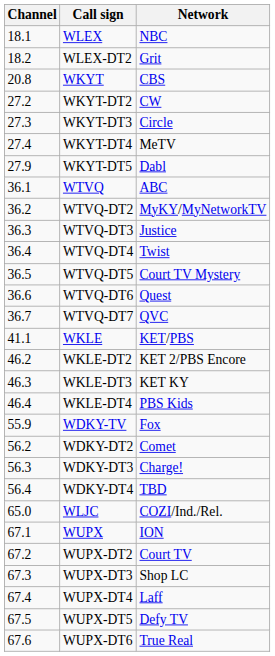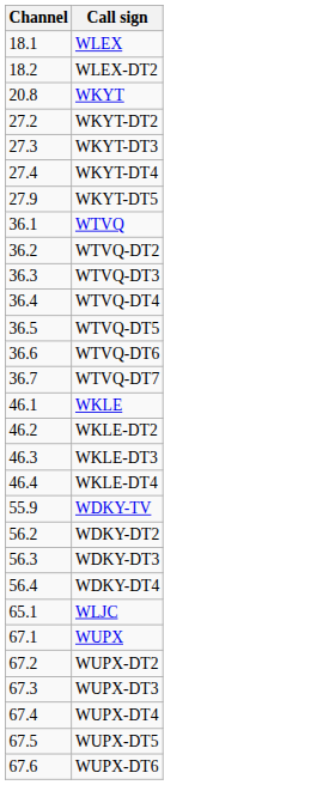 <table class="wikitable">
 <tr>
 <th>Channel</th>
 <th>Call sign</th>
-<th>Network</th>
 </tr>
 <tr>
 <td>18.1</td>
 <td><a href='#'>WLEX</a></td>
-<td><a href='#'>NBC</a></td>
 </tr>
 <tr>
 <td>18.2</td>
 <td>WLEX-DT2</td>
-<td><a href='#'>Grit</a></td>
 </tr>
 <tr>
 <td>20.8</td>
 <td><a href='#'>WKYT</a></td>
-<td><a href='#'>CBS</a></td>
 </tr>
 <tr>
 <td>27.2</td>
 <td>WKYT-DT2</td>
-<td><a href='#'>CW</a></td>
 </tr>
 <tr>
 <td>27.3</td>
 <td>WKYT-DT3</td>
-<td><a href='#'>Circle</a></td>
 </tr>
 <tr>
 <td>27.4</td>
 <td>WKYT-DT4</td>
-<td>MeTV</td>
 </tr>
 <tr>
 <td>27.9</td>
 <td>WKYT-DT5</td>
-<td><a href='#'>Dabl</a></td>
 </tr>
 <tr>
 <td>36.1</td>
 <td><a href='#'>WTVQ</a></td>
-<td><a href='#'>ABC</a></td>
 </tr>
 <tr>
 <td>36.2</td>
 <td>WTVQ-DT2</td>
-<td><a href='#'>MyKY</a>/<a href='#'>MyNetworkTV</a></td>
 </tr>
 <tr>
 <td>36.3</td>
 <td>WTVQ-DT3</td>
-<td><a href='#'>Justice</a></td>
 </tr>
 <tr>
 <td>36.4</td>
 <td>WTVQ-DT4</td>
-<td><a href='#'>Twist</a></td>
 </tr>
 <tr>
 <td>36.5</td>
 <td>WTVQ-DT5</td>
-<td><a href='#'>Court TV Mystery</a></td>
 </tr>
 <tr>
 <td>36.6</td>
 <td>WTVQ-DT6</td>
-<td><a href='#'>Quest</a></td>
 </tr>
 <tr>
 <td>36.7</td>
 <td>WTVQ-DT7</td>
-<td><a href='#'>QVC</a></td>
 </tr>
 <tr>
-<td>41.1</td>
+<td>46.1</td>
 <td><a href='#'>WKLE</a></td>
-<td><a href='#'>KET</a>/<a href='#'>PBS</a></td>
 </tr>
 <tr>
 <td>46.2</td>
 <td>WKLE-DT2</td>
-<td>KET 2/PBS Encore</td>
 </tr>
 <tr>
 <td>46.3</td>
 <td>WKLE-DT3</td>
-<td>KET KY</td>
 </tr>
 <tr>
 <td>46.4</td>
 <td>WKLE-DT4</td>
-<td><a href='#'>PBS Kids</a></td>
 </tr>
 <tr>
 <td>55.9</td>
 <td><a href='#'>WDKY-TV</a></td>
-<td><a href='#'>Fox</a></td>
 </tr>
 <tr>
 <td>56.2</td>
 <td WDKY-TV>WDKY-DT2</td>
-<td><a href='#'>Comet</a></td>
 </tr>
 <tr>
 <td>56.3</td>
 <td>WDKY-DT3</td>
-<td><a href='#'>Charge!</a></td>
 </tr>
 <tr>
 <td>56.4</td>
 <td>WDKY-DT4</td>
-<td><a href='#'>TBD</a></td>
 </tr>
 <tr>
-<td>65.0</td>
+<td>65.1</td>
 <td><a href='#'>WLJC</a></td>
-<td><a href='#'>COZI</a>/Ind./Rel.</td>
 </tr>
 <tr>
 <td>67.1</td>
 <td><a href='#'>WUPX</a></td>
-<td><a href='#'>ION</a></td>
 </tr>
 <tr>
 <td>67.2</td>
 <td>WUPX-DT2</td>
-<td><a href='#'>Court TV</a></td>
 </tr>
 <tr>
 <td>67.3</td>
 <td>WUPX-DT3</td>
-<td>Shop LC</td>
 </tr>
 <tr>
 <td>67.4</td>
 <td>WUPX-DT4</td>
-<td><a href='#'>Laff</a></td>
 </tr>
 <tr>
 <td>67.5</td>
 <td>WUPX-DT5</td>
-<td><a href='#'>Defy TV</a></td>
 </tr>
 <tr>
 <td>67.6</td>
 <td>WUPX-DT6</td>
-<td><a href='#'>True Real</a></td>
 </tr>
 </table>
